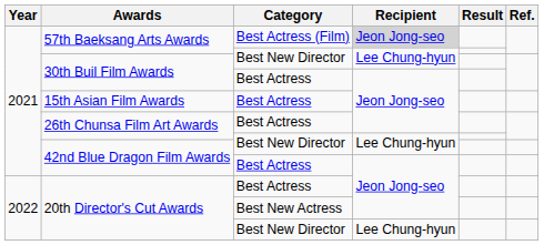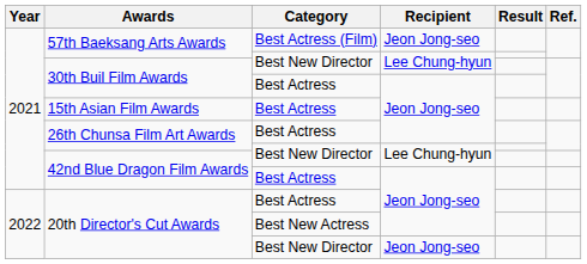 <table class="wikitable">
 <tr>
 <th>Year</th>
 <th>Awards</th>
 <th>Category</th>
 <th>Recipient</th>
 <th>Result</th>
 <th>Ref.</th>
 </tr>
 <tr>
 <td rowspan=9>2021</td>
 <td rowspan=2><a href='#'>57th Baeksang Arts Awards</a></td>
 <td><a href='#'>Best Actress (Film)</a></td>
-<td style="background: lightgrey;"><a href='#'>Jeon Jong-seo</a></td>
+<td><a href='#'>Jeon Jong-seo</a></td>
 <td></td>
 <td rowspan=2></td>
 </tr>
 <tr>
 <td rowspan=2>Best New Director</td>
 <td rowspan=2><a href='#'>Lee Chung-hyun</a></td>
 <td></td>
 </tr>
 <tr>
 <td rowspan=2><a href='#'>30th Buil Film Awards</a></td>
 <td></td>
 <td rowspan=2></td>
 </tr>
 <tr>
 <td>Best Actress</td>
 <td rowspan=3><a href='#'>Jeon Jong-seo</a></td>
 <td></td>
 </tr>
 <tr>
 <td><a href='#'>15th Asian Film Awards</a></td>
 <td><a href='#'>Best Actress</a></td>
 <td></td>
 <td></td>
 </tr>
 <tr>
 <td rowspan=2><a href='#'>26th Chunsa Film Art Awards</a></td>
 <td>Best Actress</td>
 <td></td>
 <td rowspan=2></td>
 </tr>
 <tr>
 <td rowspan=2>Best New Director</td>
 <td rowspan=2>Lee Chung-hyun</td>
 <td></td>
 </tr>
 <tr>
 <td rowspan=2><a href='#'>42nd Blue Dragon Film Awards</a></td>
 <td></td>
 <td></td>
 </tr>
 <tr>
 <td><a href='#'>Best Actress</a></td>
 <td rowspan=3><a href='#'>Jeon Jong-seo</a></td>
 <td></td>
 <td></td>
 </tr>
 <tr>
 <td rowspan=3>2022</td>
 <td rowspan=3>20th <a href='#'>Director's Cut Awards</a></td>
 <td>Best Actress</td>
 <td></td>
 <td></td>
 </tr>
 <tr>
 <td>Best New Actress</td>
 <td></td>
 <td></td>
 </tr>
 <tr>
 <td>Best New Director</td>
-<td>Lee Chung-hyun</td>
+<td><a href='#'>Jeon Jong-seo</a></td>
 <td></td>
 <td></td>
 </tr>
 </table>
